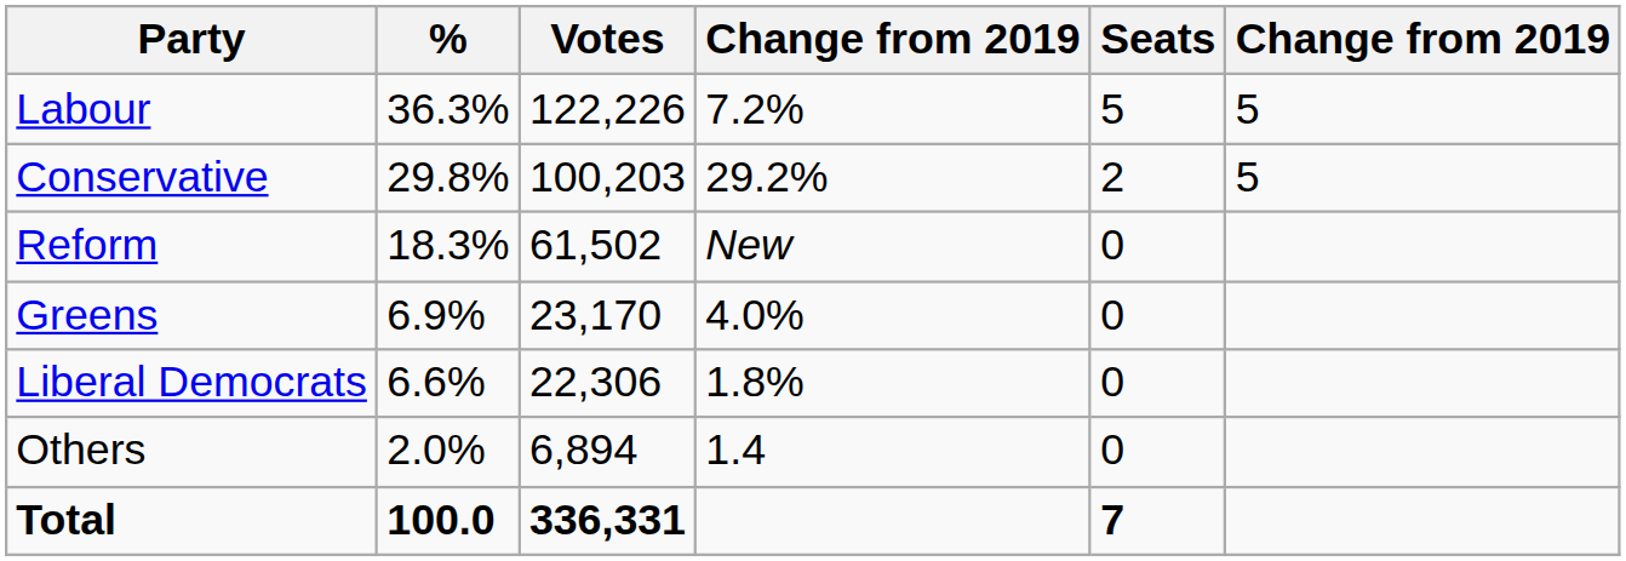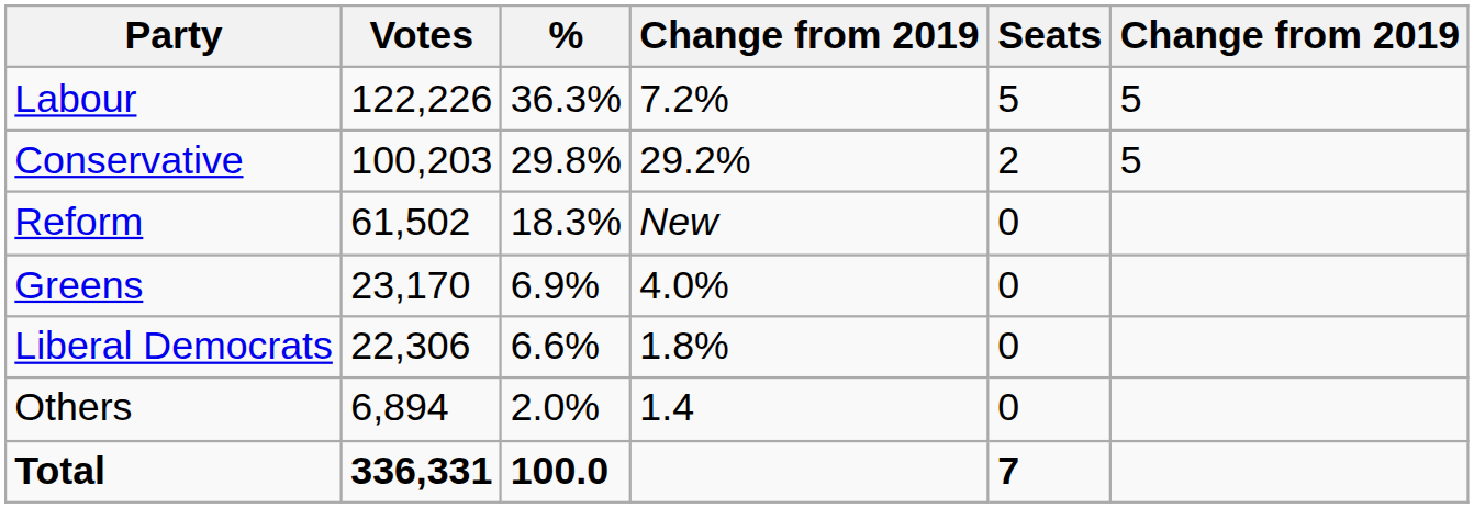 <table class="wikitable">
 <tr>
 <th>Party</th>
+<th>Votes</th>
 <th>%</th>
-<th>Votes</th>
 <th>Change from 2019</th>
 <th>Seats</th>
 <th>Change from 2019</th>
 </tr>
 <tr>
 <td><a href='#'>Labour</a></td>
+<td>122,226</td>
 <td>36.3%</td>
-<td>122,226</td>
 <td>7.2%</td>
 <td>5</td>
 <td>5</td>
 </tr>
 <tr>
 <td><a href='#'>Conservative</a></td>
+<td>100,203</td>
 <td>29.8%</td>
-<td>100,203</td>
 <td>29.2%</td>
 <td>2</td>
 <td>5</td>
 </tr>
 <tr>
 <td><a href='#'>Reform</a></td>
+<td>61,502</td>
 <td>18.3%</td>
-<td>61,502</td>
 <td><em>New</em></td>
 <td>0</td>
 <td></td>
 </tr>
 <tr>
 <td><a href='#'>Greens</a></td>
+<td>23,170</td>
 <td>6.9%</td>
-<td>23,170</td>
 <td>4.0%</td>
 <td>0</td>
 <td></td>
 </tr>
 <tr>
 <td><a href='#'>Liberal Democrats</a></td>
+<td>22,306</td>
 <td>6.6%</td>
-<td>22,306</td>
 <td>1.8%</td>
 <td>0</td>
 <td></td>
 </tr>
 <tr>
 <td>Others</td>
+<td>6,894</td>
 <td>2.0%</td>
-<td>6,894</td>
 <td>1.4</td>
 <td>0</td>
 <td></td>
 </tr>
 <tr>
 <td><strong>Total</strong></td>
+<td><strong>336,331</strong></td>
 <td><strong>100.0</strong></td>
-<td><strong>336,331</strong></td>
 <td></td>
 <td><strong>7</strong></td>
 <td></td>
 </tr>
 </table>
